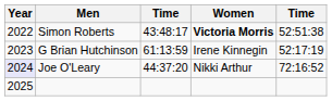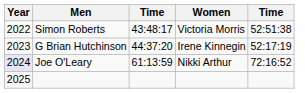 <table class="wikitable">
 <tr>
 <th>Year</th>
 <th>Men</th>
 <th>Time</th>
 <th>Women</th>
 <th>Time</th>
 </tr>
 <tr>
 <td>2022</td>
 <td>Simon Roberts</td>
 <td>43:48:17</td>
-<td><strong>Victoria Morris</strong></td>
+<td>Victoria Morris</td>
 <td>52:51:38</td>
 </tr>
 <tr>
 <td>2023</td>
 <td>G Brian Hutchinson</td>
-<td>61:13:59</td>
+<td>44:37:20</td>
 <td>Irene Kinnegin</td>
 <td>52:17:19</td>
 </tr>
 <tr>
 <td style="background: lavender;">2024</td>
 <td>Joe O'Leary</td>
-<td>44:37:20</td>
+<td>61:13:59</td>
 <td>Nikki Arthur</td>
 <td>72:16:52</td>
 </tr>
 <tr>
 <td>2025</td>
 <td></td>
 <td></td>
 <td></td>
 <td></td>
 </tr>
 </table>
